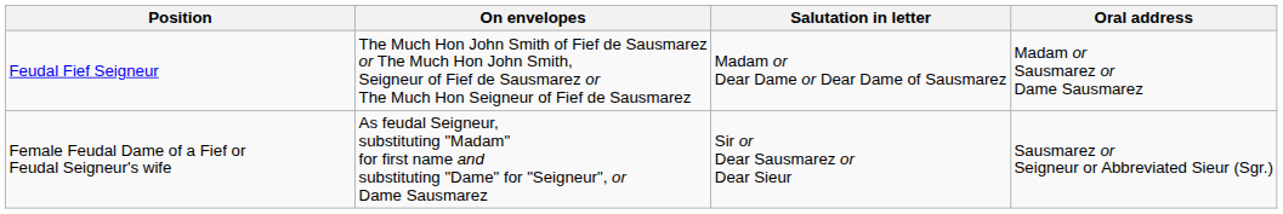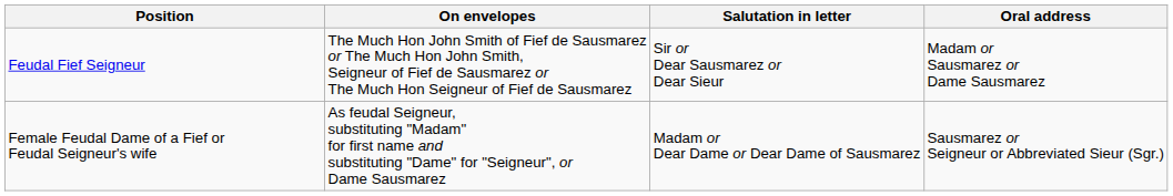 <table class="wikitable">
 <tr>
 <th width=27.5%>Position</th>
 <th>On envelopes</th>
 <th>Salutation in letter</th>
 <th>Oral address</th>
 </tr>
 <tr>
 <td><a href='#'>Feudal Fief Seigneur</a></td>
 <td>The Much Hon John Smith of Fief de Sausmarez <br><em>or</em> The Much Hon John Smith,<br>Seigneur of Fief de Sausmarez <em>or</em><br>The Much Hon Seigneur of Fief de Sausmarez </td>
-<td>Madam <em>or</em><br>Dear Dame <em>or</em> Dear Dame of Sausmarez</td>
+<td>Sir <em>or</em><br>Dear Sausmarez <em>or</em><br>Dear Sieur</td>
 <td>Madam <em>or</em><br>Sausmarez <em>or</em><br>Dame Sausmarez</td>
 </tr>
 <tr>
 <td>Female Feudal Dame of a Fief or<br>Feudal Seigneur's wife</td>
 <td>As feudal Seigneur,<br>substituting "Madam"<br>for first name <em>and</em><br>substituting "Dame" for "Seigneur", <em>or</em><br>Dame Sausmarez</td>
-<td>Sir <em>or</em><br>Dear Sausmarez <em>or</em><br>Dear Sieur</td>
+<td>Madam <em>or</em><br>Dear Dame <em>or</em> Dear Dame of Sausmarez</td>
 <td>Sausmarez <em>or</em><br>Seigneur or  Abbreviated Sieur  (Sgr.)</td>
 </tr>
 </table>
